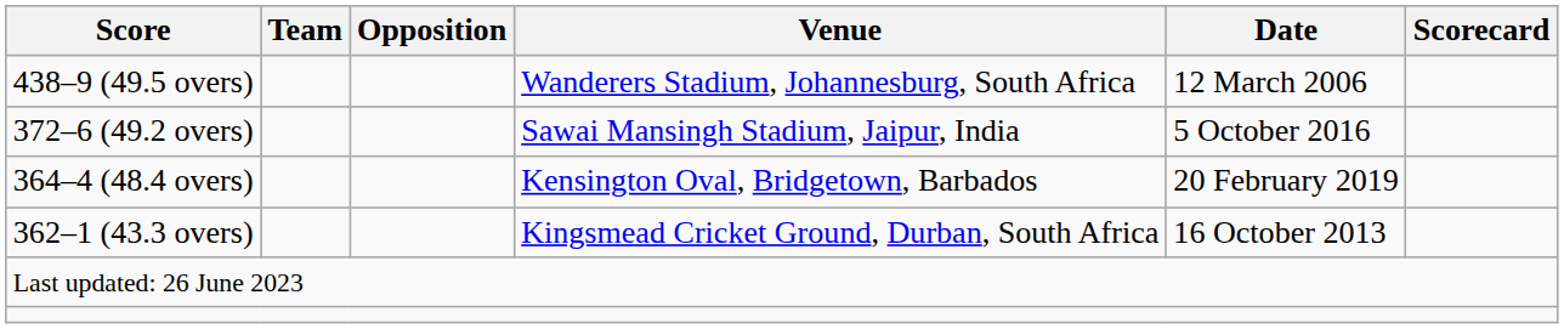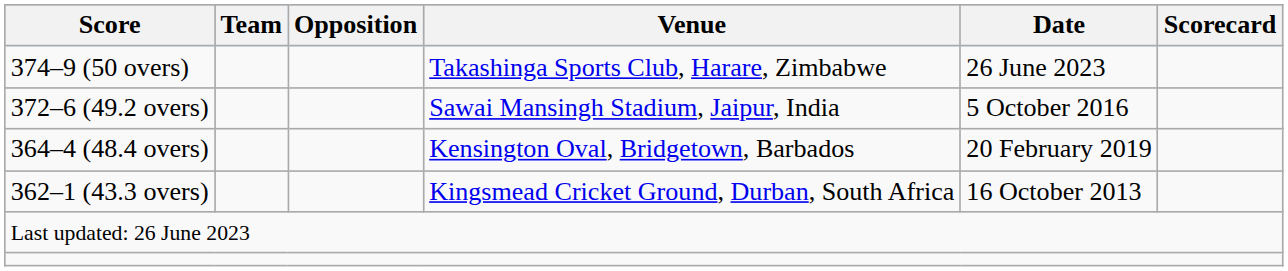 <table class="wikitable plainrowheaders sortable">
 <tr style="background:#9cf;">
 <th>Score</th>
 <th>Team</th>
 <th>Opposition</th>
 <th>Venue</th>
 <th>Date</th>
 <th>Scorecard</th>
 </tr>
 <tr>
-<td>438–9 (49.5 overs)</td>
+<td>374–9 (50 overs)</td>
 <td></td>
 <td></td>
-<td><a href='#'>Wanderers Stadium</a>, <a href='#'>Johannesburg</a>, South Africa</td>
-<td>12 March 2006</td>
+<td><a href='#'>Takashinga Sports Club</a>, <a href='#'>Harare</a>, Zimbabwe</td>
+<td>26 June 2023</td>
 <td></td>
 </tr>
 <tr>
 <td>372–6 (49.2 overs)</td>
 <td></td>
 <td></td>
 <td><a href='#'>Sawai Mansingh Stadium</a>, <a href='#'>Jaipur</a>, India</td>
 <td>5 October 2016</td>
 <td></td>
 </tr>
 <tr>
 <td>364–4 (48.4 overs)</td>
 <td></td>
 <td></td>
 <td><a href='#'>Kensington Oval</a>, <a href='#'>Bridgetown</a>, Barbados</td>
 <td>20 February 2019</td>
 <td></td>
 </tr>
 <tr>
 <td>362–1 (43.3 overs)</td>
 <td></td>
 <td></td>
 <td><a href='#'>Kingsmead Cricket Ground</a>, <a href='#'>Durban</a>, South Africa</td>
 <td>16 October 2013</td>
 <td></td>
 </tr>
 <tr class=sortbottom>
 <td colspan=6><small>Last updated: 26 June 2023</small></td>
 </tr>
 <tr>
 <td colspan=6></td>
 </tr>
 </table>
